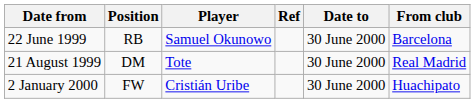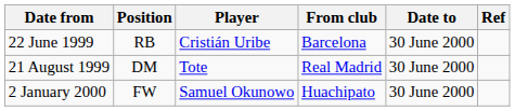 <table class="wikitable sortable">
 <tr>
 <th>Date from</th>
 <th>Position</th>
 <th>Player</th>
+<th>From club</th>
+<th>Date to</th>
 <th>Ref</th>
-<th>Date to</th>
-<th>From club</th>
 </tr>
 <tr>
 <td>22 June 1999</td>
 <td style="text-align:center;">RB</td>
-<td style="text-align:left;"><a href='#'>Samuel Okunowo</a></td>
+<td style="text-align:left;"><a href='#'>Cristián Uribe</a></td>
+<td style="text-align:left;"><a href='#'>Barcelona</a></td>
+<td>30 June 2000</td>
 <td></td>
-<td>30 June 2000</td>
-<td style="text-align:left;"><a href='#'>Barcelona</a></td>
 </tr>
 <tr>
 <td>21 August 1999</td>
 <td style="text-align:center;">DM</td>
 <td style="text-align:left;"><a href='#'>Tote</a></td>
+<td style="text-align:left;"><a href='#'>Real Madrid</a></td>
+<td>30 June 2000</td>
 <td></td>
-<td>30 June 2000</td>
-<td style="text-align:left;"><a href='#'>Real Madrid</a></td>
 </tr>
 <tr>
 <td>2 January 2000</td>
 <td style="text-align:center;">FW</td>
-<td style="text-align:left;"><a href='#'>Cristián Uribe</a></td>
+<td style="text-align:left;"><a href='#'>Samuel Okunowo</a></td>
+<td style="text-align:left;"><a href='#'>Huachipato</a></td>
+<td>30 June 2000</td>
 <td></td>
-<td>30 June 2000</td>
-<td style="text-align:left;"><a href='#'>Huachipato</a></td>
 </tr>
 </table>
